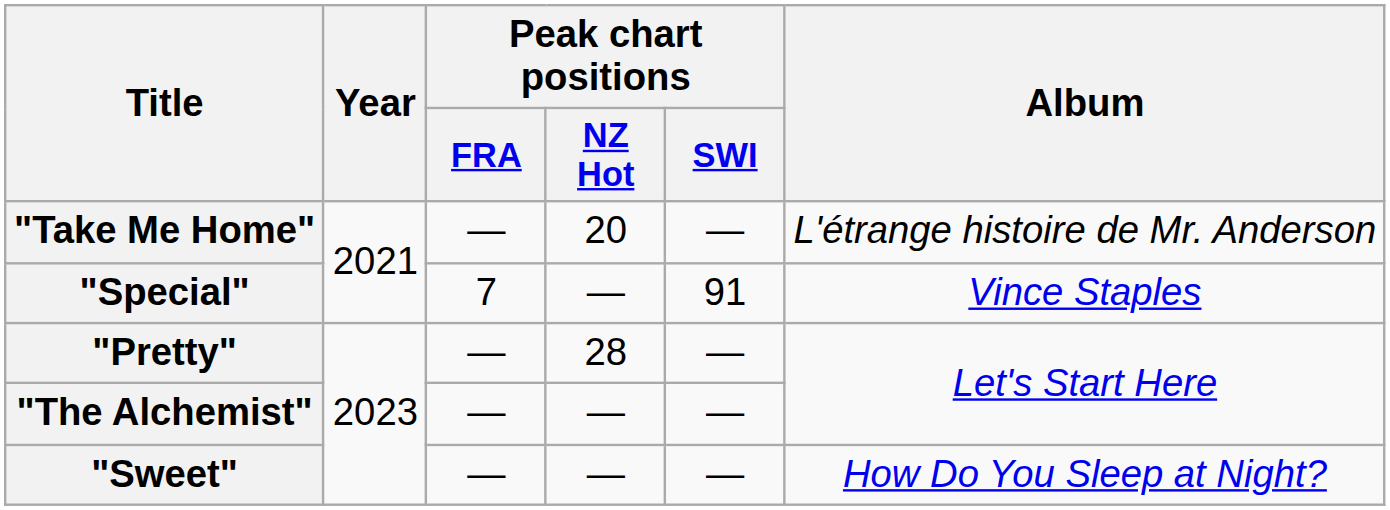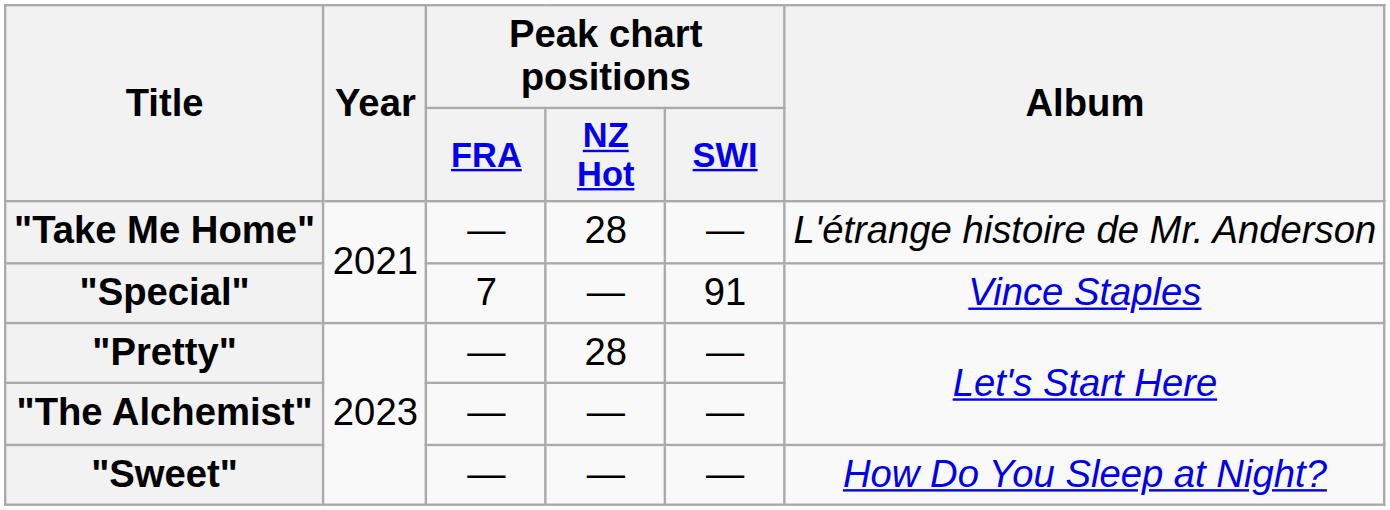 <table class="wikitable plainrowheaders" style="text-align:center;">
 <tr>
 <th rowspan="2">Title</th>
 <th rowspan="2">Year</th>
 <th colspan="3">Peak chart positions</th>
 <th rowspan="2">Album</th>
 </tr>
 <tr>
 <th scope="col" style="width:3em;font-size:90%;"><a href='#'>FRA</a><br></th>
 <th scope="col" style="width:3em;font-size:90%;"><a href='#'>NZ<br>Hot</a><br></th>
 <th scope="col" style="width:3em;font-size:90%;"><a href='#'>SWI</a><br></th>
 </tr>
 <tr>
 <th scope="row">"Take Me Home"<br></th>
 <td rowspan="2">2021</td>
 <td>—</td>
-<td>20</td>
+<td>28</td>
 <td>—</td>
 <td><em>L'étrange histoire de Mr. Anderson</em></td>
 </tr>
 <tr>
 <th scope="row">"Special"<br></th>
 <td>7</td>
 <td>—</td>
 <td>91</td>
 <td><em><a href='#'>Vince Staples</a></em></td>
 </tr>
 <tr>
 <th scope="row">"Pretty"<br></th>
 <td rowspan="3">2023</td>
 <td>—</td>
 <td>28</td>
 <td>—</td>
 <td rowspan="2"><em><a href='#'>Let's Start Here</a></em></td>
 </tr>
 <tr>
 <th scope="row">"The Alchemist"<br></th>
 <td>—</td>
 <td>—</td>
 <td>—</td>
 </tr>
 <tr>
 <th scope="row">"Sweet"<br></th>
 <td>—</td>
 <td>—</td>
 <td>—</td>
 <td><em><a href='#'>How Do You Sleep at Night?</a></em></td>
 </tr>
 </table>
